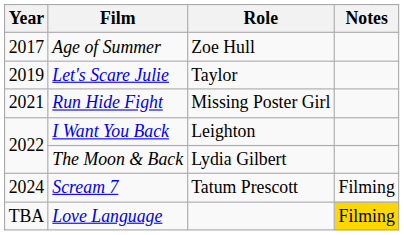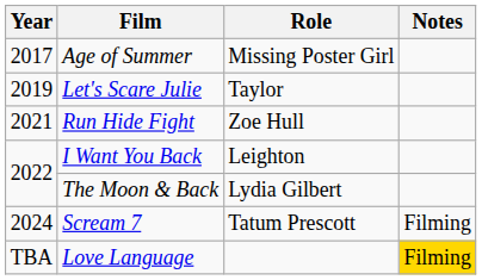 <table class="wikitable sortable">
 <tr>
 <th>Year</th>
 <th>Film</th>
 <th>Role</th>
 <th>Notes</th>
 </tr>
 <tr>
 <td>2017</td>
 <td><em>Age of Summer</em></td>
-<td>Zoe Hull</td>
+<td>Missing Poster Girl</td>
 <td></td>
 </tr>
 <tr>
 <td>2019</td>
 <td><em><a href='#'>Let's Scare Julie</a></em></td>
 <td>Taylor</td>
 <td></td>
 </tr>
 <tr>
 <td>2021</td>
 <td><em><a href='#'>Run Hide Fight</a></em></td>
-<td>Missing Poster Girl</td>
+<td>Zoe Hull</td>
 <td></td>
 </tr>
 <tr>
 <td rowspan="2">2022</td>
 <td><em><a href='#'>I Want You Back</a></em></td>
 <td>Leighton</td>
 <td></td>
 </tr>
 <tr>
 <td><em>The Moon & Back</em></td>
 <td>Lydia Gilbert</td>
 <td></td>
 </tr>
 <tr>
 <td>2024</td>
 <td><em><a href='#'>Scream 7</a></em></td>
 <td>Tatum Prescott</td>
 <td>Filming</td>
 </tr>
 <tr>
 <td>TBA</td>
 <td><em><a href='#'>Love Language</a></em></td>
 <td></td>
 <td style="background: gold;">Filming</td>
 </tr>
 </table>
